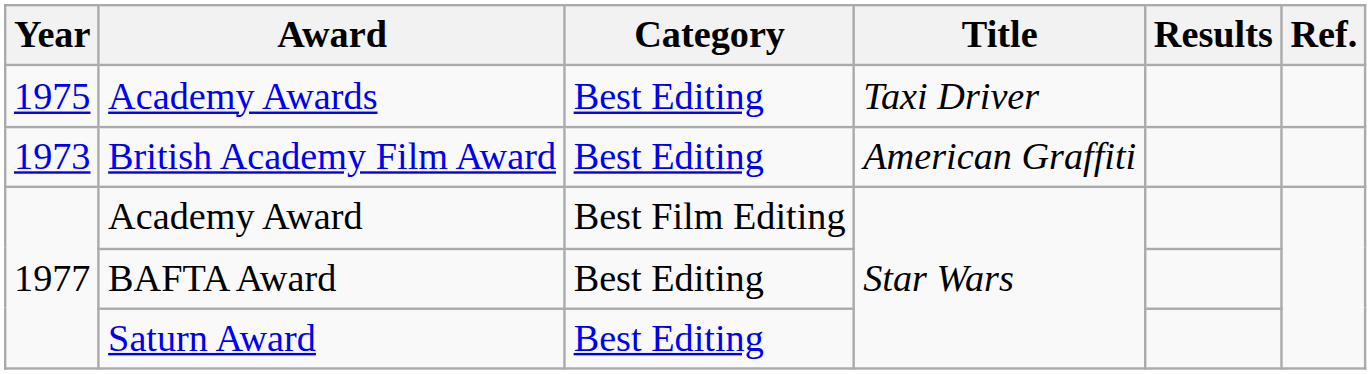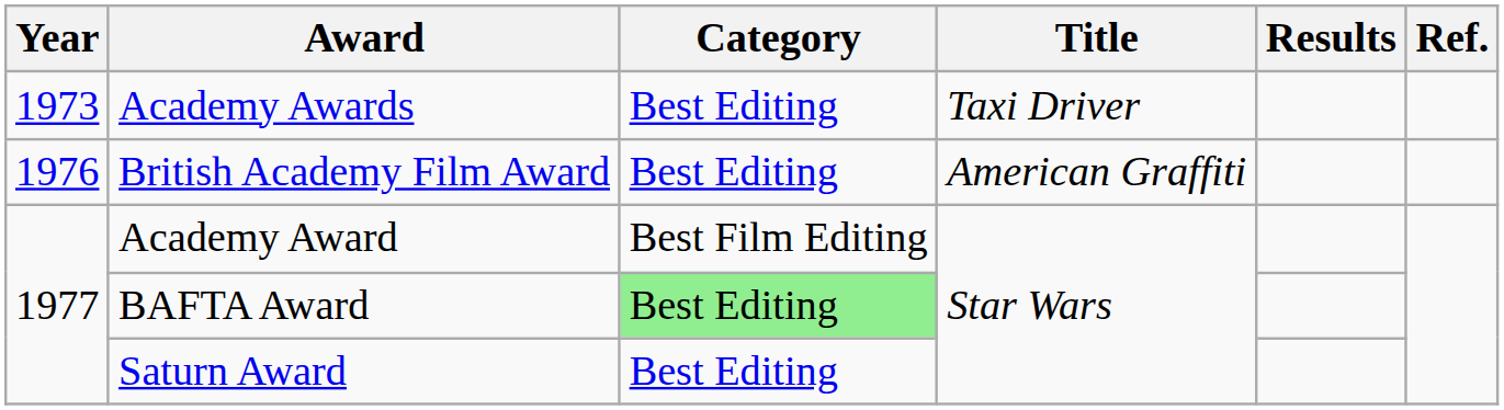 <table class="wikitable">
 <tr>
 <th>Year</th>
 <th>Award</th>
 <th>Category</th>
 <th>Title</th>
 <th>Results</th>
 <th>Ref.</th>
 </tr>
 <tr>
-<td><a href='#'>1975</a></td>
+<td><a href='#'>1973</a></td>
 <td><a href='#'>Academy Awards</a></td>
 <td><a href='#'>Best Editing</a></td>
 <td><em>Taxi Driver</em></td>
 <td></td>
 <td></td>
 </tr>
 <tr>
-<td><a href='#'>1973</a></td>
+<td><a href='#'>1976</a></td>
 <td><a href='#'>British Academy Film Award</a></td>
 <td><a href='#'>Best Editing</a></td>
 <td><em>American Graffiti</em></td>
 <td></td>
 <td></td>
 </tr>
 <tr>
 <td rowspan="3">1977</td>
 <td>Academy Award</td>
 <td>Best Film Editing</td>
 <td rowspan="3"><em>Star Wars</em></td>
 <td></td>
 <td rowspan="3"></td>
 </tr>
 <tr>
 <td>BAFTA Award</td>
-<td>Best Editing</td>
+<td style="background: lightgreen;">Best Editing</td>
 <td></td>
 </tr>
 <tr>
 <td><a href='#'>Saturn Award</a></td>
 <td><a href='#'>Best Editing</a></td>
 <td></td>
 </tr>
 </table>
